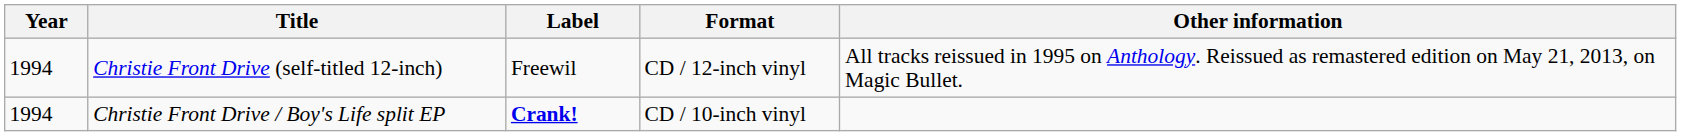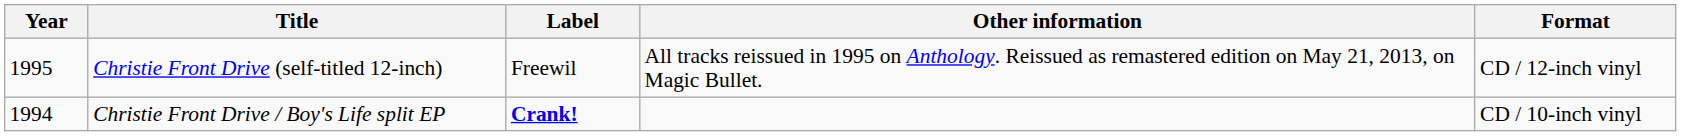 <table class="wikitable">
 <tr>
 <th width=5%>Year</th>
 <th width=25%>Title</th>
 <th width=8%>Label</th>
+<th>Other information</th>
 <th width=12%>Format</th>
-<th>Other information</th>
 </tr>
 <tr>
-<td>1994</td>
+<td>1995</td>
 <td><em><a href='#'>Christie Front Drive</a></em> (self-titled 12-inch)</td>
 <td>Freewil</td>
+<td>All tracks reissued in 1995 on <em><a href='#'>Anthology</a></em>. Reissued as remastered edition on May 21, 2013, on Magic Bullet.</td>
 <td>CD / 12-inch vinyl</td>
-<td>All tracks reissued in 1995 on <em><a href='#'>Anthology</a></em>. Reissued as remastered edition on May 21, 2013, on Magic Bullet.</td>
 </tr>
 <tr>
 <td>1994</td>
 <td><em>Christie Front Drive / Boy's Life split EP</em></td>
 <td><strong><a href='#'>Crank!</a></strong></td>
+<td></td>
 <td>CD / 10-inch vinyl</td>
-<td></td>
 </tr>
 </table>
